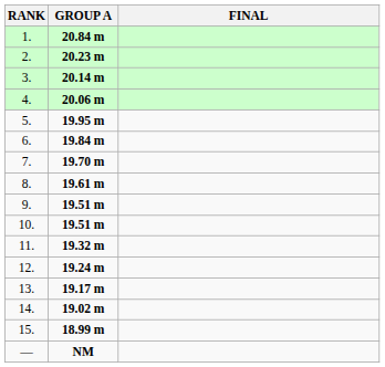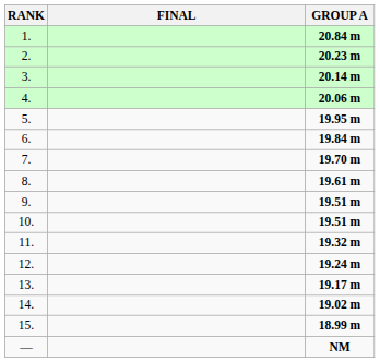 <table class="wikitable" style="border-collapse: collapse; font-size: 90%;">
 <tr>
 <th>RANK</th>
+<th style="width: 20em">FINAL</th>
 <th style="width: 5em">GROUP A</th>
-<th style="width: 20em">FINAL</th>
 </tr>
 <tr bgcolor=#CCFFCC>
 <td align="center">1.</td>
+<td></td>
 <td align="center"><strong>20.84 m</strong></td>
-<td></td>
 </tr>
 <tr bgcolor=#CCFFCC>
 <td align="center">2.</td>
+<td></td>
 <td align="center"><strong>20.23 m</strong></td>
-<td></td>
 </tr>
 <tr bgcolor=#CCFFCC>
 <td align="center">3.</td>
+<td></td>
 <td align="center"><strong>20.14 m</strong></td>
-<td></td>
 </tr>
 <tr bgcolor=#CCFFCC>
 <td align="center">4.</td>
+<td></td>
 <td align="center"><strong>20.06 m</strong></td>
-<td></td>
 </tr>
 <tr>
 <td align="center">5.</td>
+<td></td>
 <td align="center"><strong>19.95 m</strong></td>
-<td></td>
 </tr>
 <tr>
 <td align="center">6.</td>
+<td></td>
 <td align="center"><strong>19.84 m</strong></td>
-<td></td>
 </tr>
 <tr>
 <td align="center">7.</td>
+<td></td>
 <td align="center"><strong>19.70 m</strong></td>
-<td></td>
 </tr>
 <tr>
 <td align="center">8.</td>
+<td></td>
 <td align="center"><strong>19.61 m</strong></td>
-<td></td>
 </tr>
 <tr>
 <td align="center">9.</td>
+<td></td>
 <td align="center"><strong>19.51 m</strong></td>
-<td></td>
 </tr>
 <tr>
 <td align="center">10.</td>
+<td></td>
 <td align="center"><strong>19.51 m</strong></td>
-<td></td>
 </tr>
 <tr>
 <td align="center">11.</td>
+<td></td>
 <td align="center"><strong>19.32 m</strong></td>
-<td></td>
 </tr>
 <tr>
 <td align="center">12.</td>
+<td></td>
 <td align="center"><strong>19.24 m</strong></td>
-<td></td>
 </tr>
 <tr>
 <td align="center">13.</td>
+<td></td>
 <td align="center"><strong>19.17 m</strong></td>
-<td></td>
 </tr>
 <tr>
 <td align="center">14.</td>
+<td></td>
 <td align="center"><strong>19.02 m</strong></td>
-<td></td>
 </tr>
 <tr>
 <td align="center">15.</td>
+<td></td>
 <td align="center"><strong>18.99 m</strong></td>
-<td></td>
 </tr>
 <tr>
 <td align="center">—</td>
+<td></td>
 <td align="center"><strong>NM</strong></td>
-<td></td>
 </tr>
 </table>
